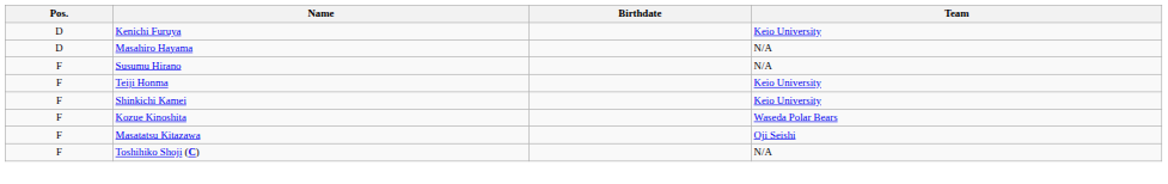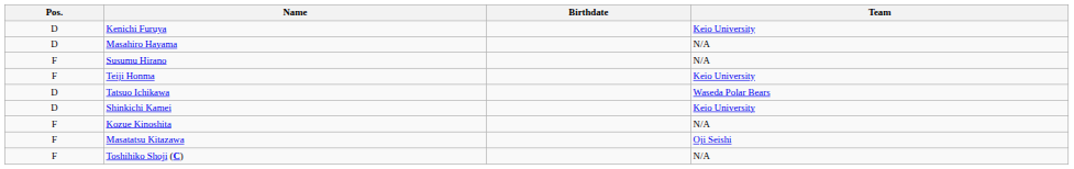 <table class="wikitable sortable" width="80%" style="font-size: 90%; text-align: center;">
 <tr>
 <th>Pos.</th>
 <th>Name</th>
 <th>Birthdate</th>
 <th>Team</th>
 </tr>
 <tr>
 <td>D</td>
 <td style="text-align:left;"><a href='#'>Kenichi Furuya</a></td>
 <td style="text-align:right;"></td>
 <td style="text-align:left;"> <a href='#'>Keio University</a></td>
 </tr>
 <tr>
 <td>D</td>
 <td style="text-align:left;"><a href='#'>Masahiro Hayama</a></td>
 <td style="text-align:right;"></td>
 <td style="text-align:left;">N/A</td>
 </tr>
 <tr>
 <td>F</td>
 <td style="text-align:left;"><a href='#'>Susumu Hirano</a></td>
 <td style="text-align:right;"></td>
 <td style="text-align:left;">N/A</td>
 </tr>
 <tr>
 <td>F</td>
 <td style="text-align:left;"><a href='#'>Teiji Honma</a></td>
 <td style="text-align:right;"></td>
 <td style="text-align:left;"> <a href='#'>Keio University</a></td>
 </tr>
 <tr>
-<td>F</td>
+<td>D</td>
+<td style="text-align:left;"><a href='#'>Tatsuo Ichikawa</a></td>
+<td style="text-align:right;"></td>
+<td style="text-align:left;"> <a href='#'>Waseda Polar Bears</a></td>
+</tr>
+<tr>
+<td>D</td>
 <td style="text-align:left;"><a href='#'>Shinkichi Kamei</a></td>
 <td style="text-align:right;"></td>
 <td style="text-align:left;"> <a href='#'>Keio University</a></td>
 </tr>
 <tr>
 <td>F</td>
 <td style="text-align:left;"><a href='#'>Kozue Kinoshita</a></td>
 <td style="text-align:right;"></td>
-<td style="text-align:left;"> <a href='#'>Waseda Polar Bears</a></td>
+<td style="text-align:left;">N/A</td>
 </tr>
 <tr>
 <td>F</td>
 <td style="text-align:left;"><a href='#'>Masatatsu Kitazawa</a></td>
 <td style="text-align:right;"></td>
 <td style="text-align:left;"> <a href='#'>Oji Seishi</a></td>
 </tr>
 <tr>
 <td>F</td>
 <td style="text-align:left;"><a href='#'>Toshihiko Shoji</a> (<strong><a href='#'>C</a></strong>)</td>
 <td style="text-align:right;"></td>
 <td style="text-align:left;">N/A</td>
 </tr>
 </table>
